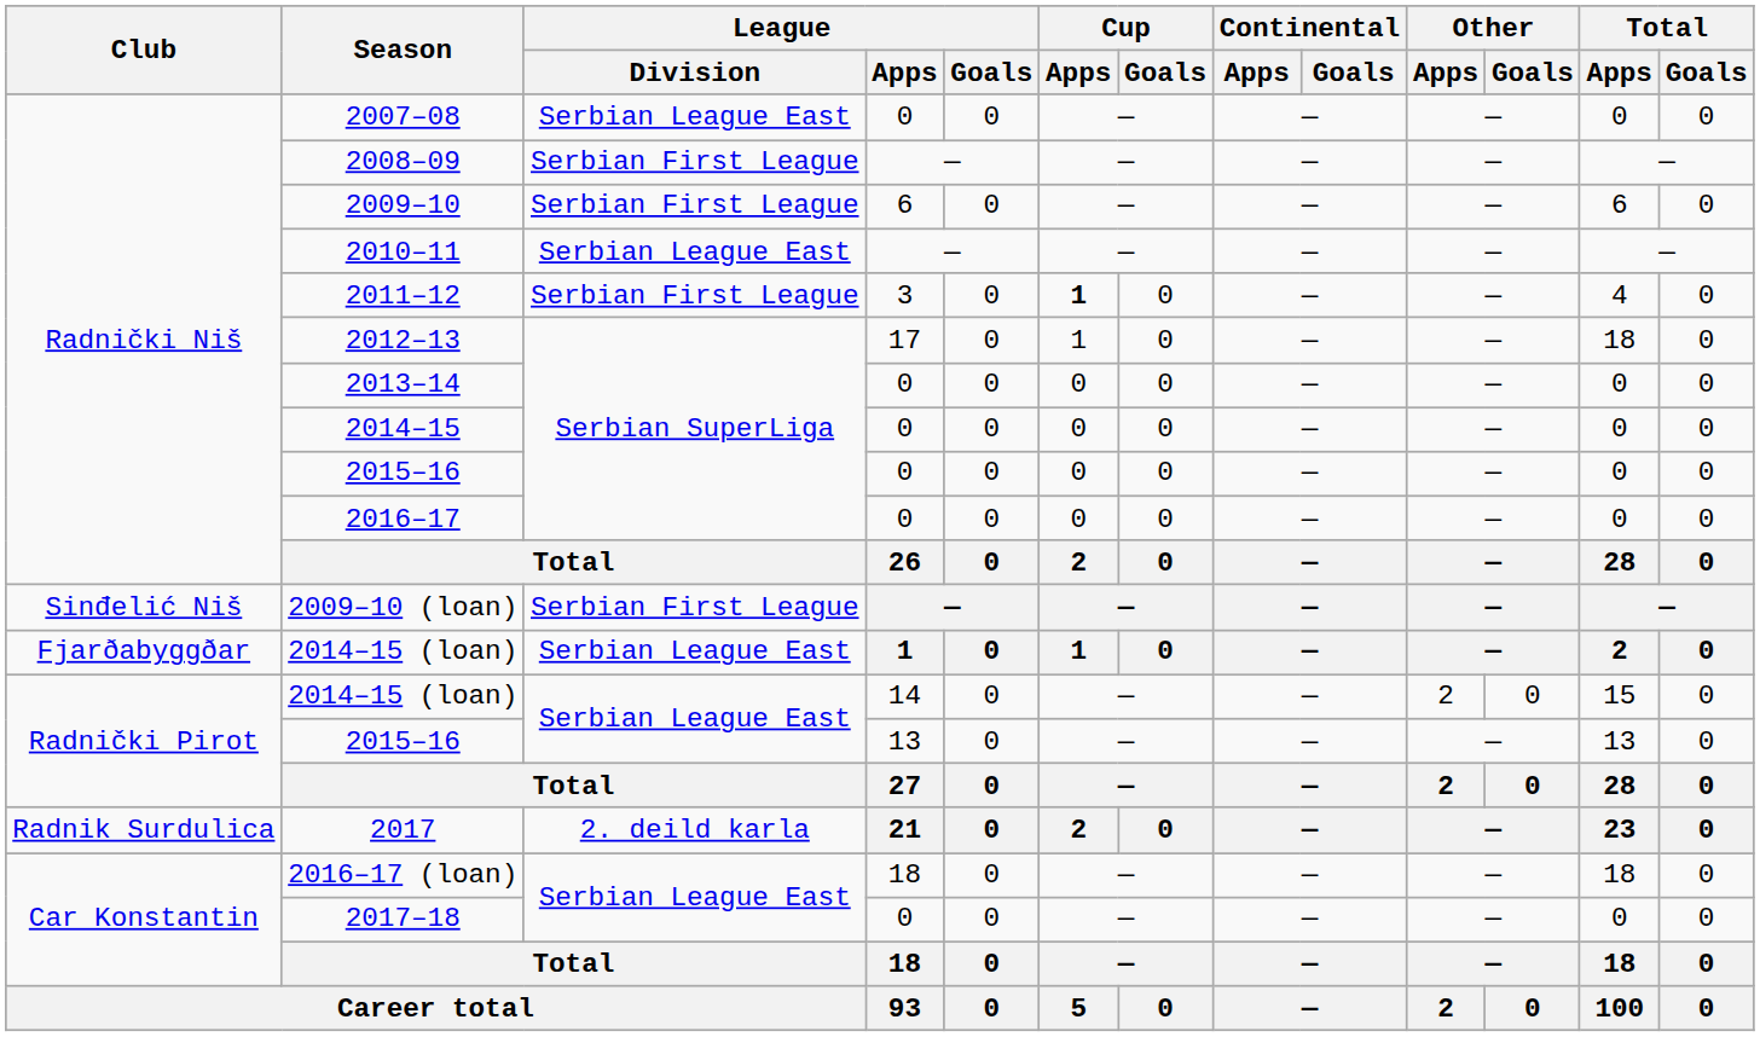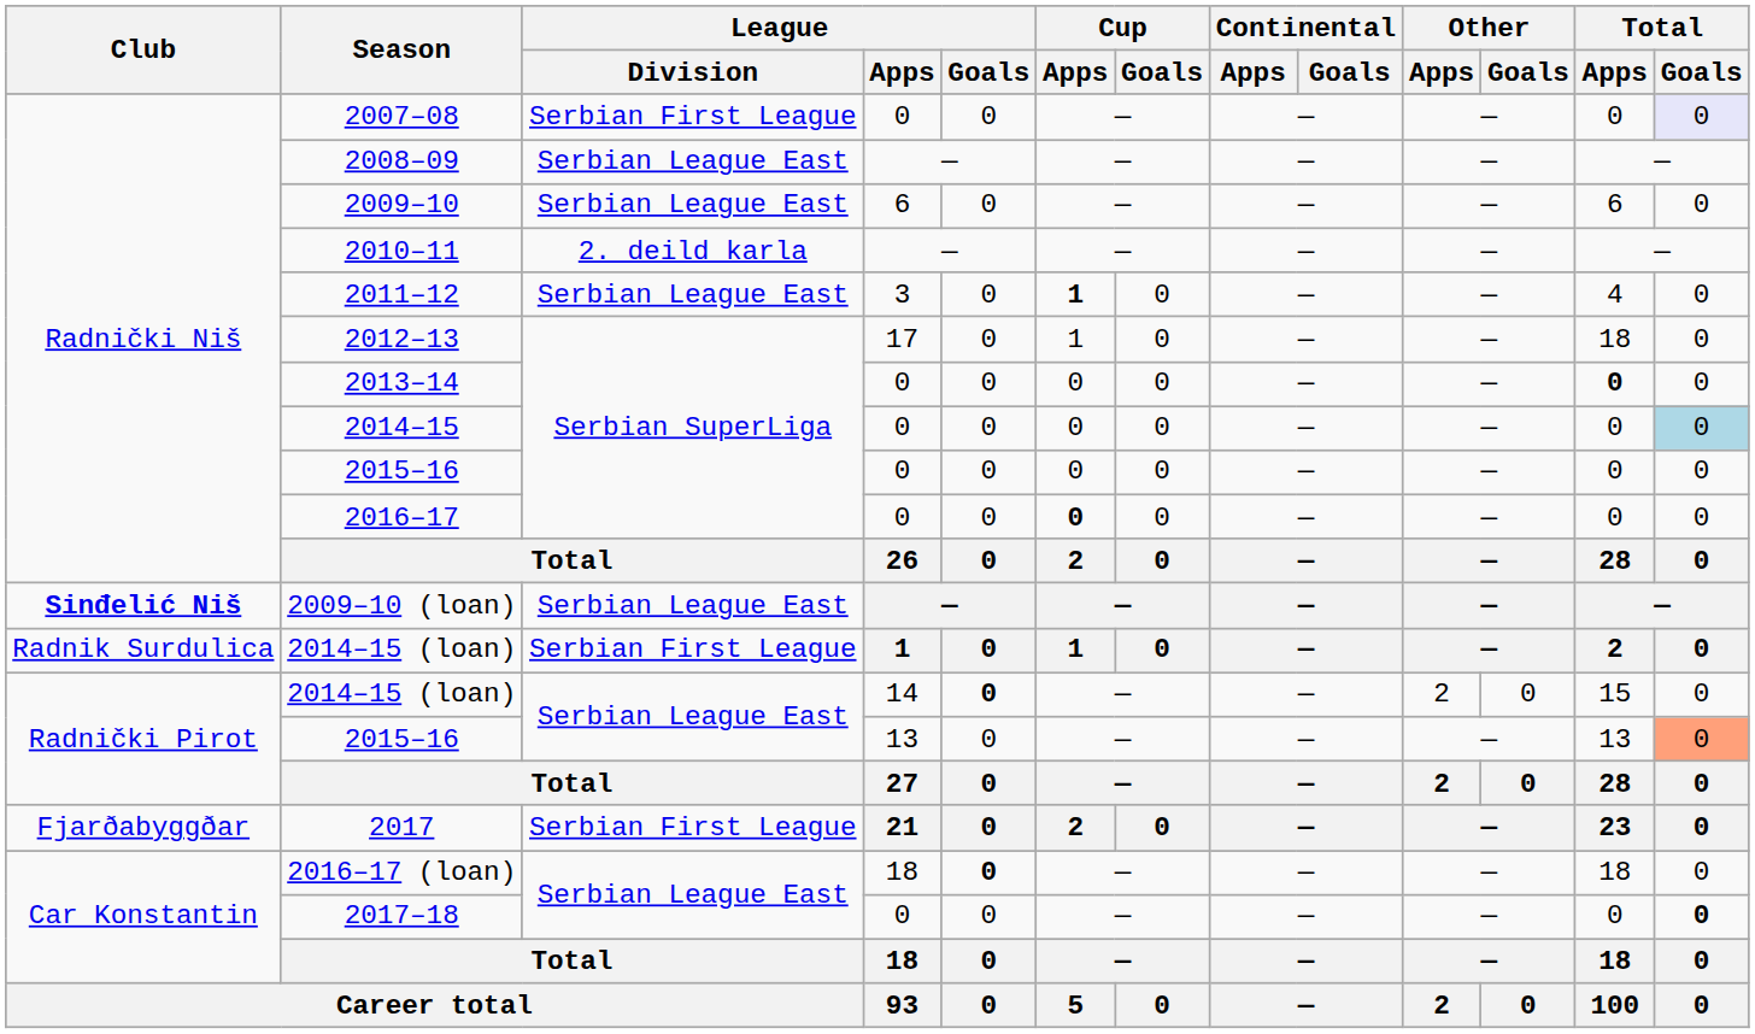 <table class="wikitable" style="text-align:center">
 <tr>
 <th rowspan="2">Club</th>
 <th rowspan="2">Season</th>
 <th colspan="3">League</th>
 <th colspan="2">Cup</th>
 <th colspan="2">Continental</th>
 <th colspan="2">Other</th>
 <th colspan="2">Total</th>
 </tr>
 <tr>
 <th>Division</th>
 <th>Apps</th>
 <th>Goals</th>
 <th>Apps</th>
 <th>Goals</th>
 <th>Apps</th>
 <th>Goals</th>
 <th>Apps</th>
 <th>Goals</th>
 <th>Apps</th>
 <th>Goals</th>
 </tr>
 <tr>
 <td rowspan="11"><a href='#'>Radnički Niš</a></td>
 <td><a href='#'>2007–08</a></td>
-<td><a href='#'>Serbian League East</a></td>
+<td><a href='#'>Serbian First League</a></td>
 <td>0</td>
 <td>0</td>
 <td colspan="2">—</td>
 <td colspan="2">—</td>
 <td colspan="2">—</td>
 <td>0</td>
-<td>0</td>
+<td style="background: lavender;">0</td>
 </tr>
 <tr>
 <td><a href='#'>2008–09</a></td>
-<td><a href='#'>Serbian First League</a></td>
+<td><a href='#'>Serbian League East</a></td>
 <td colspan="2">—</td>
 <td colspan="2">—</td>
 <td colspan="2">—</td>
 <td colspan="2">—</td>
 <td colspan="2">—</td>
 </tr>
 <tr>
 <td><a href='#'>2009–10</a></td>
-<td><a href='#'>Serbian First League</a></td>
+<td><a href='#'>Serbian League East</a></td>
 <td>6</td>
 <td>0</td>
 <td colspan="2">—</td>
 <td colspan="2">—</td>
 <td colspan="2">—</td>
 <td>6</td>
 <td>0</td>
 </tr>
 <tr>
 <td><a href='#'>2010–11</a></td>
-<td><a href='#'>Serbian League East</a></td>
+<td><a href='#'>2. deild karla</a></td>
 <td colspan="2">—</td>
 <td colspan="2">—</td>
 <td colspan="2">—</td>
 <td colspan="2">—</td>
 <td colspan="2">—</td>
 </tr>
 <tr>
 <td><a href='#'>2011–12</a></td>
-<td><a href='#'>Serbian First League</a></td>
+<td><a href='#'>Serbian League East</a></td>
 <td>3</td>
 <td>0</td>
 <td><strong>1</strong></td>
 <td>0</td>
 <td colspan="2">—</td>
 <td colspan="2">—</td>
 <td>4</td>
 <td>0</td>
 </tr>
 <tr>
 <td><a href='#'>2012–13</a></td>
 <td rowspan=5><a href='#'>Serbian SuperLiga</a></td>
 <td>17</td>
 <td>0</td>
 <td>1</td>
 <td>0</td>
 <td colspan="2">—</td>
 <td colspan="2">—</td>
 <td>18</td>
 <td>0</td>
 </tr>
 <tr>
 <td><a href='#'>2013–14</a></td>
 <td>0</td>
 <td>0</td>
 <td>0</td>
 <td>0</td>
 <td colspan="2">—</td>
 <td colspan="2">—</td>
-<td>0</td>
+<td><strong>0</strong></td>
 <td>0</td>
 </tr>
 <tr>
 <td><a href='#'>2014–15</a></td>
 <td>0</td>
 <td>0</td>
 <td>0</td>
 <td>0</td>
 <td colspan="2">—</td>
 <td colspan="2">—</td>
 <td>0</td>
-<td>0</td>
+<td style="background: lightblue;">0</td>
 </tr>
 <tr>
 <td><a href='#'>2015–16</a></td>
 <td>0</td>
 <td>0</td>
 <td>0</td>
 <td>0</td>
 <td colspan="2">—</td>
 <td colspan="2">—</td>
 <td>0</td>
 <td>0</td>
 </tr>
 <tr>
 <td><a href='#'>2016–17</a></td>
 <td>0</td>
 <td>0</td>
-<td>0</td>
+<td><strong>0</strong></td>
 <td>0</td>
 <td colspan="2">—</td>
 <td colspan="2">—</td>
 <td>0</td>
 <td>0</td>
 </tr>
 <tr>
 <th colspan="2">Total</th>
 <th>26</th>
 <th>0</th>
 <th>2</th>
 <th>0</th>
 <th colspan="2">—</th>
 <th colspan="2">—</th>
 <th>28</th>
 <th>0</th>
 </tr>
 <tr>
-<td><a href='#'>Sinđelić Niš</a></td>
+<td><strong><a href='#'>Sinđelić Niš</a></strong></td>
 <td><a href='#'>2009–10</a> (loan)</td>
-<td><a href='#'>Serbian First League</a></td>
+<td><a href='#'>Serbian League East</a></td>
 <th colspan="2">—</th>
 <th colspan="2">—</th>
 <th colspan="2">—</th>
 <th colspan="2">—</th>
 <th colspan="2">—</th>
 </tr>
 <tr>
-<td><a href='#'>Fjarðabyggðar</a></td>
+<td><a href='#'>Radnik Surdulica</a></td>
 <td><a href='#'>2014–15</a> (loan)</td>
-<td><a href='#'>Serbian League East</a></td>
+<td><a href='#'>Serbian First League</a></td>
 <th>1</th>
 <th>0</th>
 <th>1</th>
 <th>0</th>
 <th colspan="2">—</th>
 <th colspan="2">—</th>
 <th>2</th>
 <th>0</th>
 </tr>
 <tr>
 <td rowspan="3"><a href='#'>Radnički Pirot</a></td>
 <td><a href='#'>2014–15</a> (loan)</td>
 <td rowspan=2><a href='#'>Serbian League East</a></td>
 <td>14</td>
-<td>0</td>
+<td><strong>0</strong></td>
 <td colspan="2">—</td>
 <td colspan="2">—</td>
 <td>2</td>
 <td>0</td>
 <td>15</td>
 <td>0</td>
 </tr>
 <tr>
 <td><a href='#'>2015–16</a></td>
 <td>13</td>
 <td>0</td>
 <td colspan="2">—</td>
 <td colspan="2">—</td>
 <td colspan="2">—</td>
 <td>13</td>
-<td>0</td>
+<td style="background: lightsalmon;">0</td>
 </tr>
 <tr>
 <th colspan="2">Total</th>
 <th>27</th>
 <th>0</th>
 <th colspan="2">—</th>
 <th colspan="2">—</th>
 <th>2</th>
 <th>0</th>
 <th>28</th>
 <th>0</th>
 </tr>
 <tr>
-<td><a href='#'>Radnik Surdulica</a></td>
+<td><a href='#'>Fjarðabyggðar</a></td>
 <td><a href='#'>2017</a></td>
-<td><a href='#'>2. deild karla</a></td>
+<td><a href='#'>Serbian First League</a></td>
 <th>21</th>
 <th>0</th>
 <th>2</th>
 <th>0</th>
 <th colspan="2">—</th>
 <th colspan="2">—</th>
 <th>23</th>
 <th>0</th>
 </tr>
 <tr>
 <td rowspan="3"><a href='#'>Car Konstantin</a></td>
 <td><a href='#'>2016–17</a> (loan)</td>
 <td rowspan=2><a href='#'>Serbian League East</a></td>
 <td>18</td>
-<td>0</td>
+<td><strong>0</strong></td>
 <td colspan="2">—</td>
 <td colspan="2">—</td>
 <td colspan="2">—</td>
 <td>18</td>
 <td>0</td>
 </tr>
 <tr>
 <td><a href='#'>2017–18</a></td>
 <td>0</td>
 <td>0</td>
 <td colspan="2">—</td>
 <td colspan="2">—</td>
 <td colspan="2">—</td>
 <td>0</td>
-<td>0</td>
+<td><strong>0</strong></td>
 </tr>
 <tr>
 <th colspan="2">Total</th>
 <th>18</th>
 <th>0</th>
 <th colspan="2">—</th>
 <th colspan="2">—</th>
 <th colspan="2">—</th>
 <th>18</th>
 <th>0</th>
 </tr>
 <tr>
 <th colspan="3">Career total</th>
 <th>93</th>
 <th>0</th>
 <th>5</th>
 <th>0</th>
 <th colspan="2">—</th>
 <th>2</th>
 <th>0</th>
 <th>100</th>
 <th>0</th>
 </tr>
 </table>
